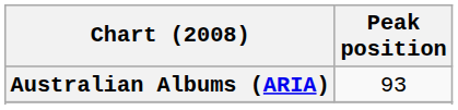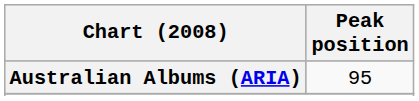 <table class="wikitable sortable plainrowheaders" style="text-align:center">
 <tr>
 <th scope="col">Chart (2008)</th>
 <th scope="col">Peak<br>position</th>
 </tr>
 <tr>
 <th scope="row">Australian Albums (<a href='#'>ARIA</a>)</th>
-<td>93</td>
+<td>95</td>
 </tr>
 <tr>
 </tr>
 <tr>
 </tr>
 <tr>
 </tr>
 <tr>
 </tr>
 <tr>
 </tr>
 <tr>
 </tr>
 <tr>
 </tr>
 <tr>
 </tr>
 <tr>
 </tr>
 <tr>
 </tr>
 <tr>
 </tr>
 </table>
